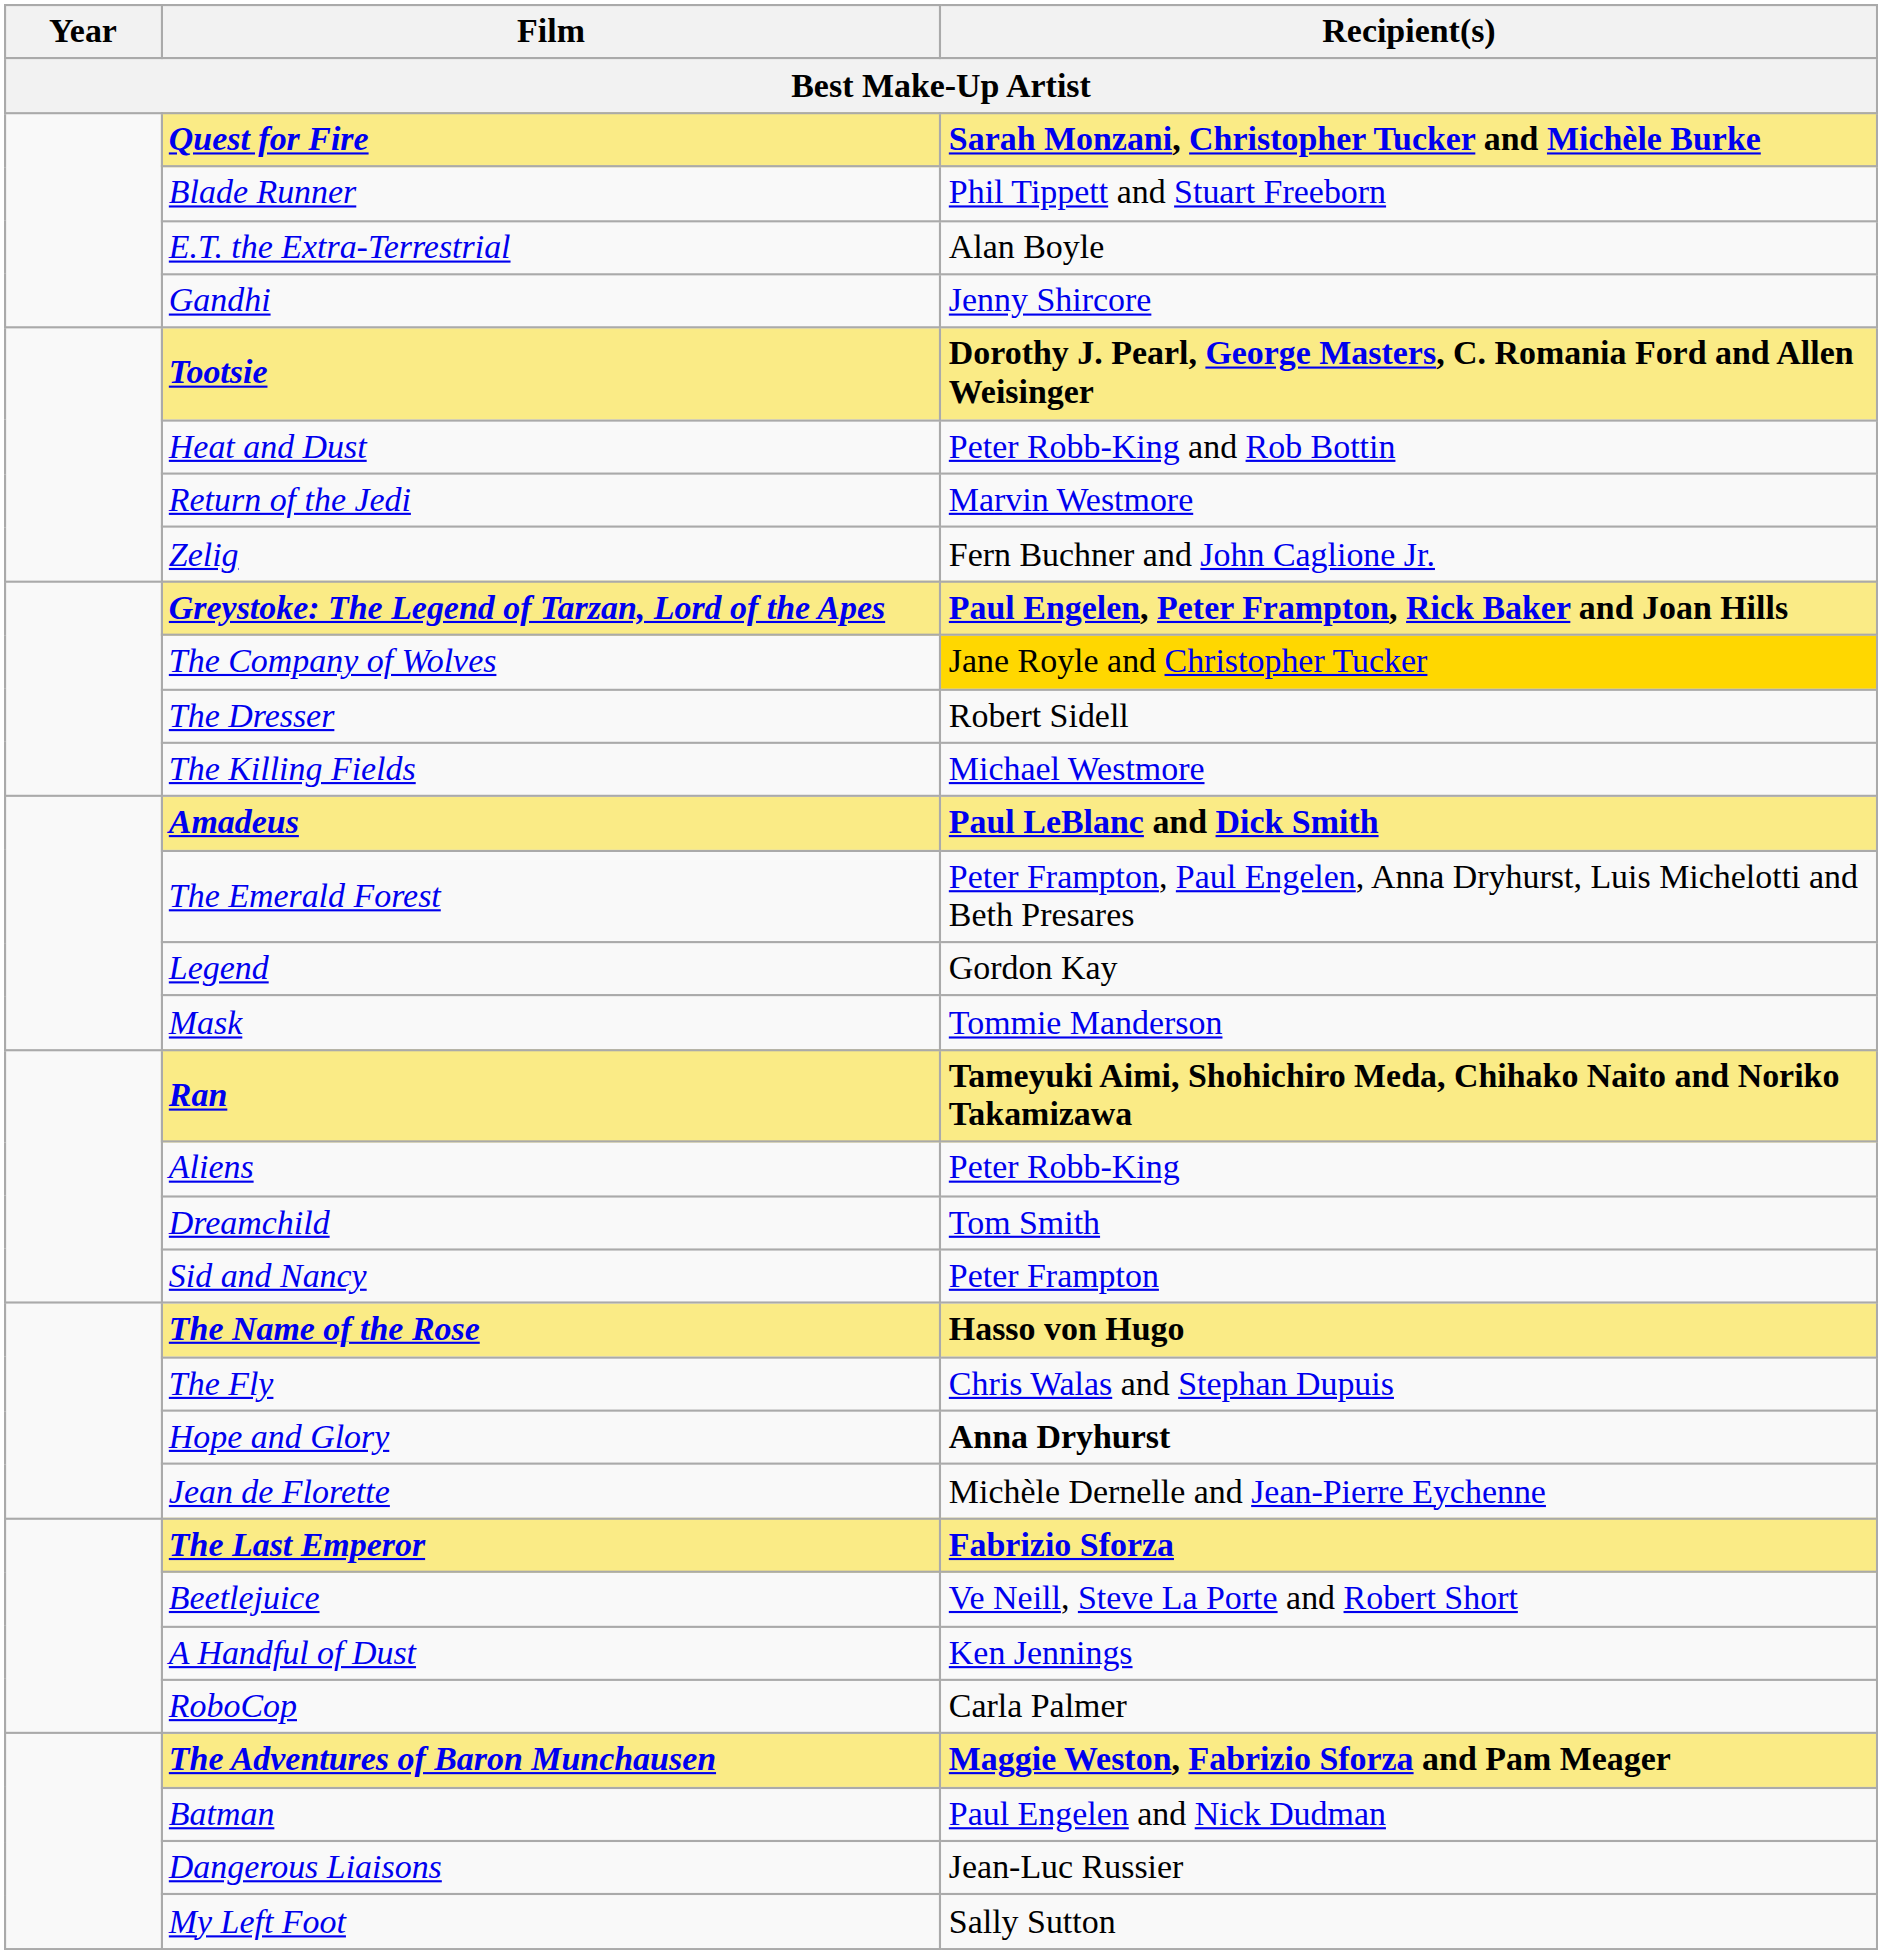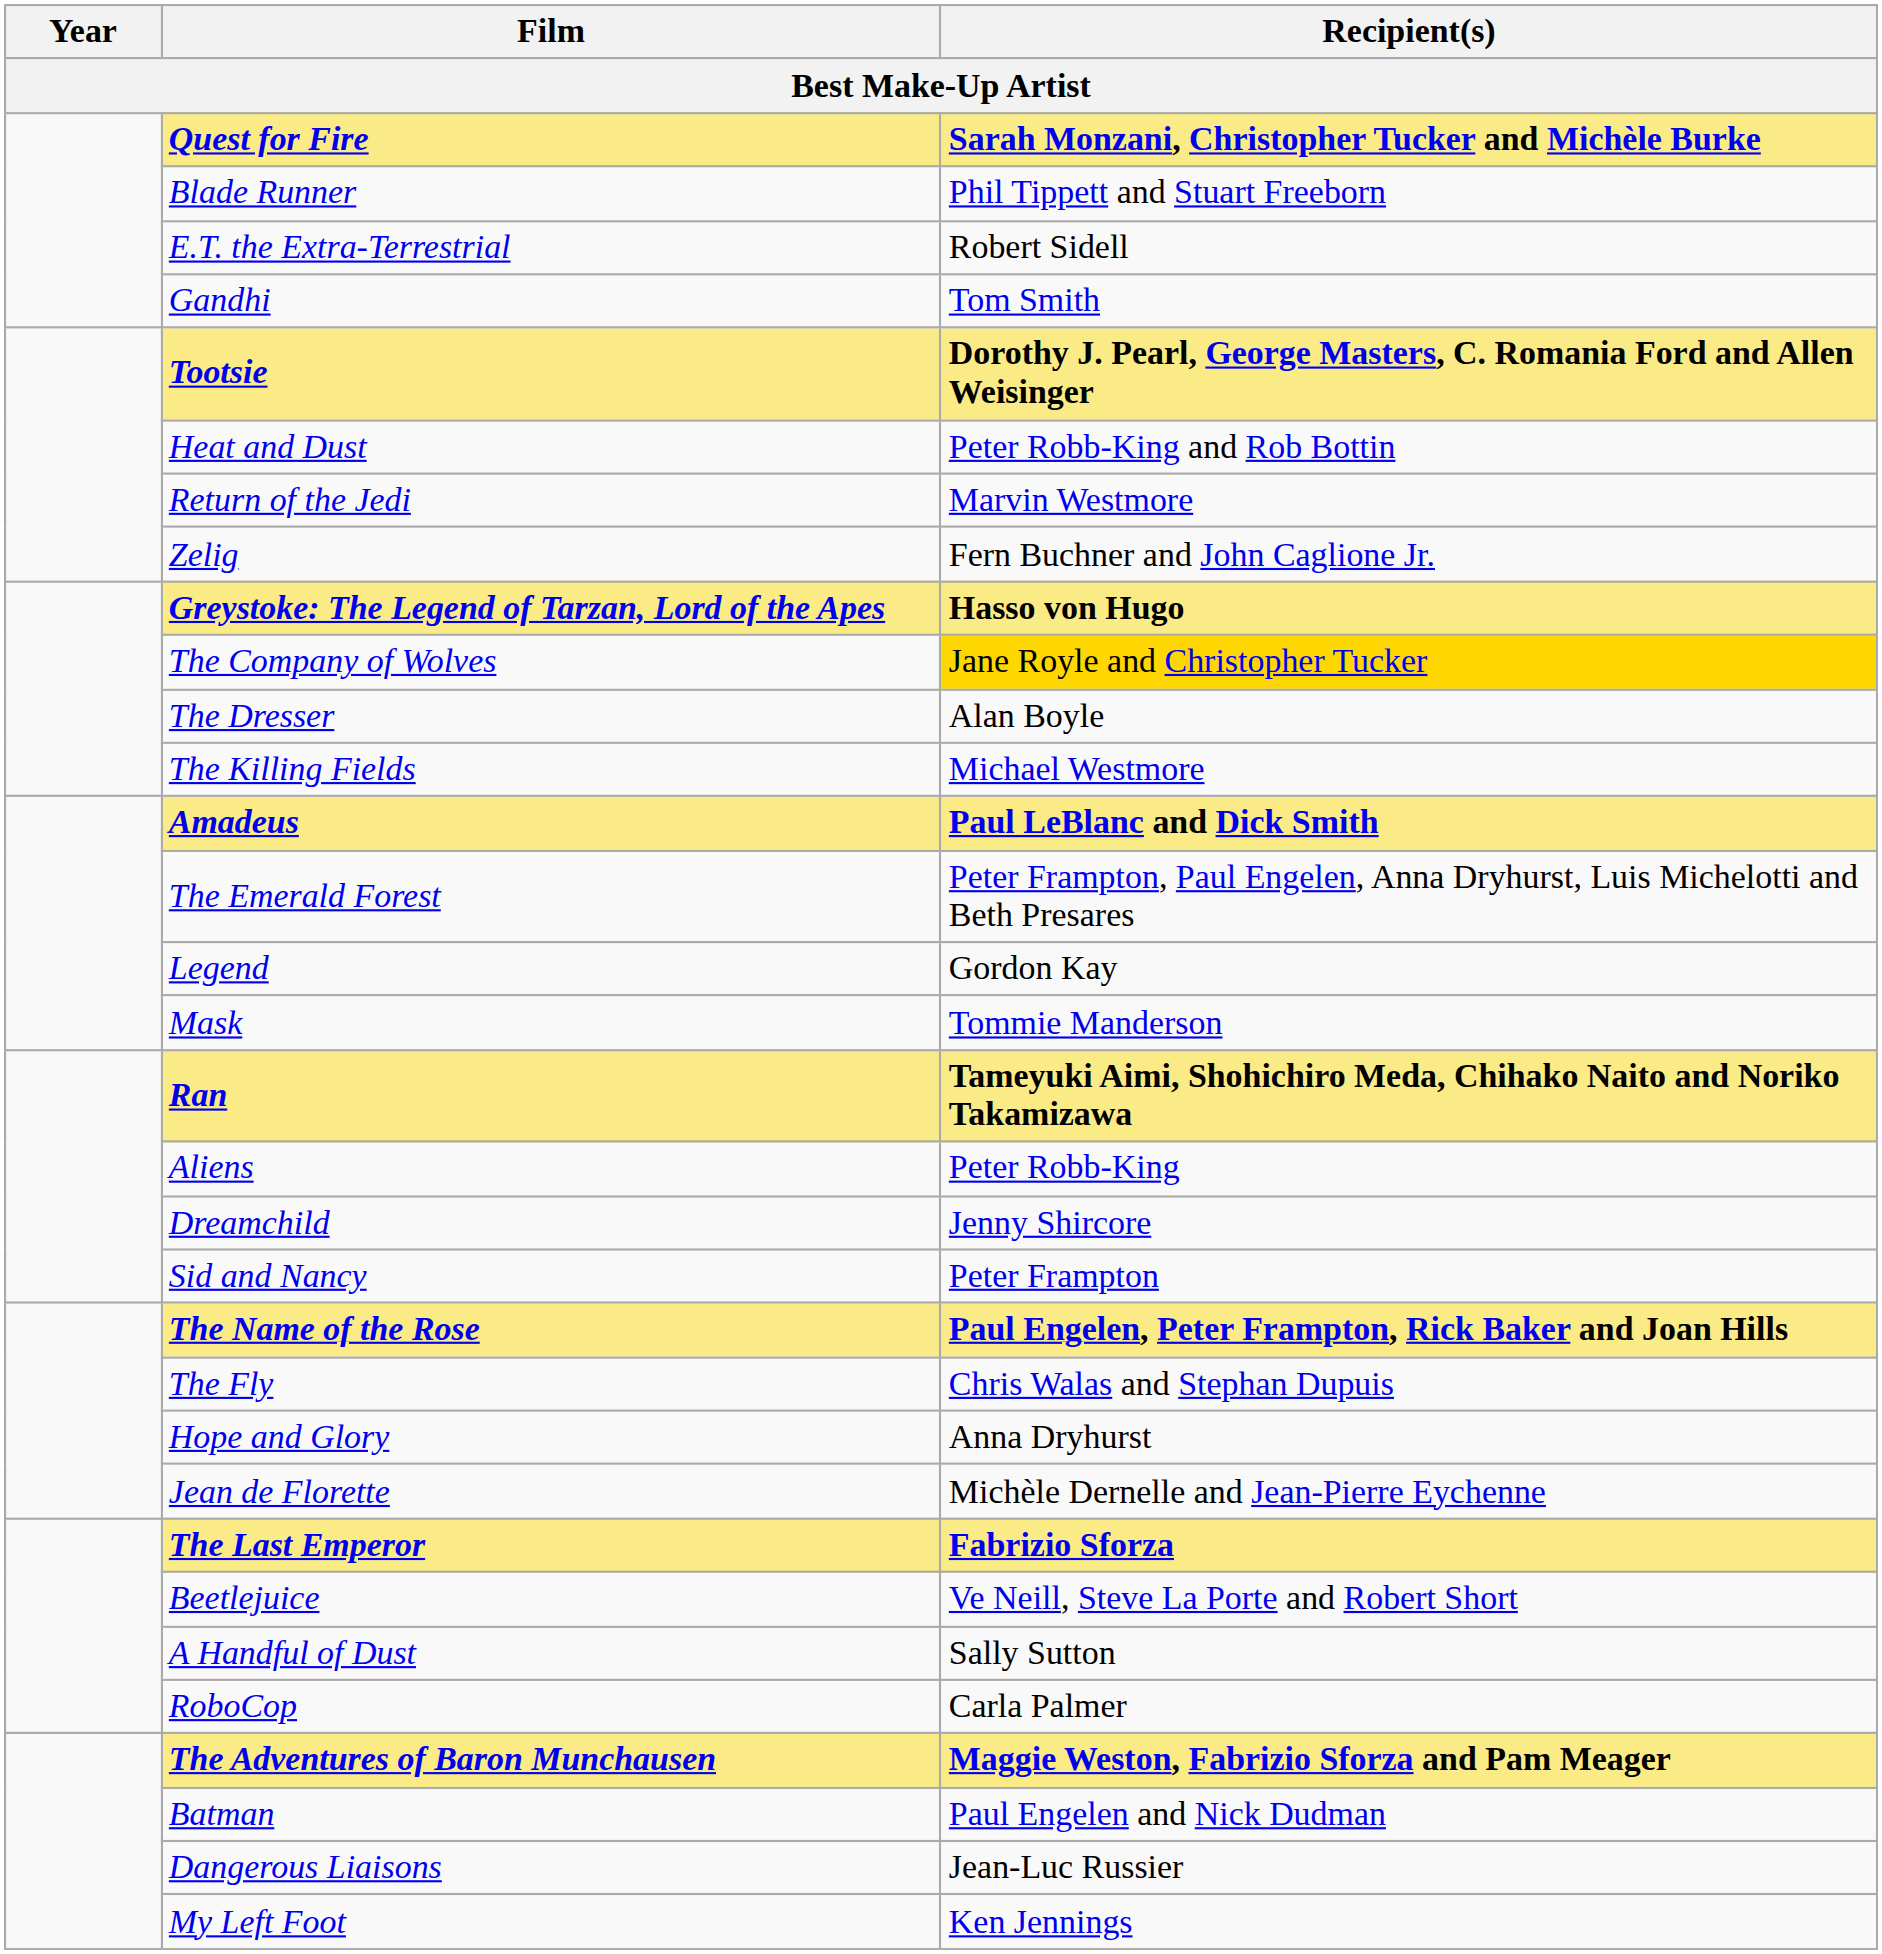 <table class="wikitable" style="width:100%;" cellpadding="5">
 <tr>
 <th style="width:5%;">Year</th>
 <th style="width:25%;">Film</th>
 <th style="width:30%;">Recipient(s)</th>
 </tr>
 <tr>
 <th colspan="3">Best Make-Up Artist</th>
 </tr>
 <tr>
 <td rowspan="4"></td>
 <td style="background:#FAEB86"><strong><em><a href='#'>Quest for Fire</a></em></strong></td>
 <td style="background:#FAEB86"><strong><a href='#'>Sarah Monzani</a>, <a href='#'>Christopher Tucker</a> and <a href='#'>Michèle Burke</a></strong></td>
 </tr>
 <tr>
 <td><em><a href='#'>Blade Runner</a></em></td>
 <td><a href='#'>Phil Tippett</a> and <a href='#'>Stuart Freeborn</a></td>
 </tr>
 <tr>
 <td><em><a href='#'>E.T. the Extra-Terrestrial</a></em></td>
-<td>Alan Boyle</td>
+<td>Robert Sidell</td>
 </tr>
 <tr>
 <td><em><a href='#'>Gandhi</a></em></td>
-<td><a href='#'>Jenny Shircore</a></td>
+<td><a href='#'>Tom Smith</a></td>
 </tr>
 <tr>
 <td rowspan="4"></td>
 <td style="background:#FAEB86"><strong><em><a href='#'>Tootsie</a></em></strong></td>
 <td style="background:#FAEB86"><strong>Dorothy J. Pearl, <a href='#'>George Masters</a>, C. Romania Ford and Allen Weisinger</strong></td>
 </tr>
 <tr>
 <td><em><a href='#'>Heat and Dust</a></em></td>
 <td><a href='#'>Peter Robb-King</a> and <a href='#'>Rob Bottin</a></td>
 </tr>
 <tr>
 <td><em><a href='#'>Return of the Jedi</a></em></td>
 <td><a href='#'>Marvin Westmore</a></td>
 </tr>
 <tr>
 <td><em><a href='#'>Zelig</a></em></td>
 <td>Fern Buchner and <a href='#'>John Caglione Jr.</a></td>
 </tr>
 <tr>
 <td rowspan="4"></td>
 <td style="background:#FAEB86"><strong><em><a href='#'>Greystoke: The Legend of Tarzan, Lord of the Apes</a></em></strong></td>
-<td style="background:#FAEB86"><strong><a href='#'>Paul Engelen</a>, <a href='#'>Peter Frampton</a>, <a href='#'>Rick Baker</a> and Joan Hills</strong></td>
+<td style="background:#FAEB86"><strong>Hasso von Hugo</strong></td>
 </tr>
 <tr>
 <td><em><a href='#'>The Company of Wolves</a></em></td>
 <td style="background: gold;">Jane Royle and <a href='#'>Christopher Tucker</a></td>
 </tr>
 <tr>
 <td><em><a href='#'>The Dresser</a></em></td>
-<td>Robert Sidell</td>
+<td>Alan Boyle</td>
 </tr>
 <tr>
 <td><em><a href='#'>The Killing Fields</a></em></td>
 <td><a href='#'>Michael Westmore</a></td>
 </tr>
 <tr>
 <td rowspan="4"></td>
 <td style="background:#FAEB86"><strong><em><a href='#'>Amadeus</a></em></strong></td>
 <td style="background:#FAEB86"><strong><a href='#'>Paul LeBlanc</a> and <a href='#'>Dick Smith</a></strong></td>
 </tr>
 <tr>
 <td><em><a href='#'>The Emerald Forest</a></em></td>
 <td><a href='#'>Peter Frampton</a>, <a href='#'>Paul Engelen</a>, Anna Dryhurst, Luis Michelotti and Beth Presares</td>
 </tr>
 <tr>
 <td><em><a href='#'>Legend</a></em></td>
 <td>Gordon Kay</td>
 </tr>
 <tr>
 <td><em><a href='#'>Mask</a></em></td>
 <td><a href='#'>Tommie Manderson</a></td>
 </tr>
 <tr>
 <td rowspan="4"></td>
 <td style="background:#FAEB86"><strong><em><a href='#'>Ran</a></em></strong></td>
 <td style="background:#FAEB86"><strong>Tameyuki Aimi, Shohichiro Meda, Chihako Naito and Noriko Takamizawa</strong></td>
 </tr>
 <tr>
 <td><em><a href='#'>Aliens</a></em></td>
 <td><a href='#'>Peter Robb-King</a></td>
 </tr>
 <tr>
 <td><em><a href='#'>Dreamchild</a></em></td>
-<td><a href='#'>Tom Smith</a></td>
+<td><a href='#'>Jenny Shircore</a></td>
 </tr>
 <tr>
 <td><em><a href='#'>Sid and Nancy</a></em></td>
 <td><a href='#'>Peter Frampton</a></td>
 </tr>
 <tr>
 <td rowspan="4"></td>
 <td style="background:#FAEB86"><strong><em><a href='#'>The Name of the Rose</a></em></strong></td>
-<td style="background:#FAEB86"><strong>Hasso von Hugo</strong></td>
+<td style="background:#FAEB86"><strong><a href='#'>Paul Engelen</a>, <a href='#'>Peter Frampton</a>, <a href='#'>Rick Baker</a> and Joan Hills</strong></td>
 </tr>
 <tr>
 <td><em><a href='#'>The Fly</a></em></td>
 <td><a href='#'>Chris Walas</a> and <a href='#'>Stephan Dupuis</a></td>
 </tr>
 <tr>
 <td><em><a href='#'>Hope and Glory</a></em></td>
-<td><strong>Anna Dryhurst</strong></td>
+<td>Anna Dryhurst</td>
 </tr>
 <tr>
 <td><em><a href='#'>Jean de Florette</a></em></td>
 <td>Michèle Dernelle and <a href='#'>Jean-Pierre Eychenne</a></td>
 </tr>
 <tr>
 <td rowspan="4"></td>
 <td style="background:#FAEB86"><strong><em><a href='#'>The Last Emperor</a></em></strong></td>
 <td style="background:#FAEB86"><strong><a href='#'>Fabrizio Sforza</a></strong></td>
 </tr>
 <tr>
 <td><em><a href='#'>Beetlejuice</a></em></td>
 <td><a href='#'>Ve Neill</a>, <a href='#'>Steve La Porte</a> and <a href='#'>Robert Short</a></td>
 </tr>
 <tr>
 <td><em><a href='#'>A Handful of Dust</a></em></td>
-<td><a href='#'>Ken Jennings</a></td>
+<td>Sally Sutton</td>
 </tr>
 <tr>
 <td><em><a href='#'>RoboCop</a></em></td>
 <td>Carla Palmer</td>
 </tr>
 <tr>
 <td rowspan="4"></td>
 <td style="background:#FAEB86"><strong><em><a href='#'>The Adventures of Baron Munchausen</a></em></strong></td>
 <td style="background:#FAEB86"><strong><a href='#'>Maggie Weston</a>, <a href='#'>Fabrizio Sforza</a> and Pam Meager</strong></td>
 </tr>
 <tr>
 <td><em><a href='#'>Batman</a></em></td>
 <td><a href='#'>Paul Engelen</a> and <a href='#'>Nick Dudman</a></td>
 </tr>
 <tr>
 <td><em><a href='#'>Dangerous Liaisons</a></em></td>
 <td>Jean-Luc Russier</td>
 </tr>
 <tr>
 <td><em><a href='#'>My Left Foot</a></em></td>
-<td>Sally Sutton</td>
+<td><a href='#'>Ken Jennings</a></td>
 </tr>
 </table>
